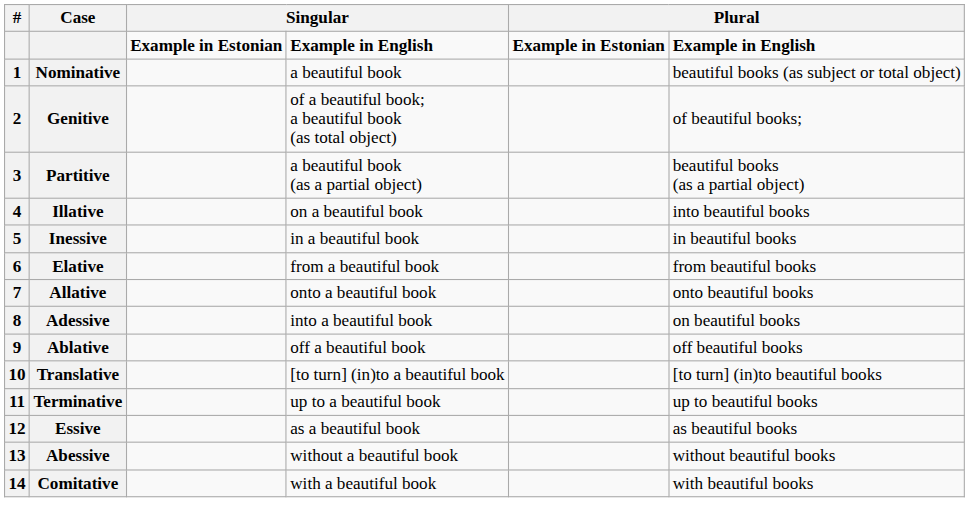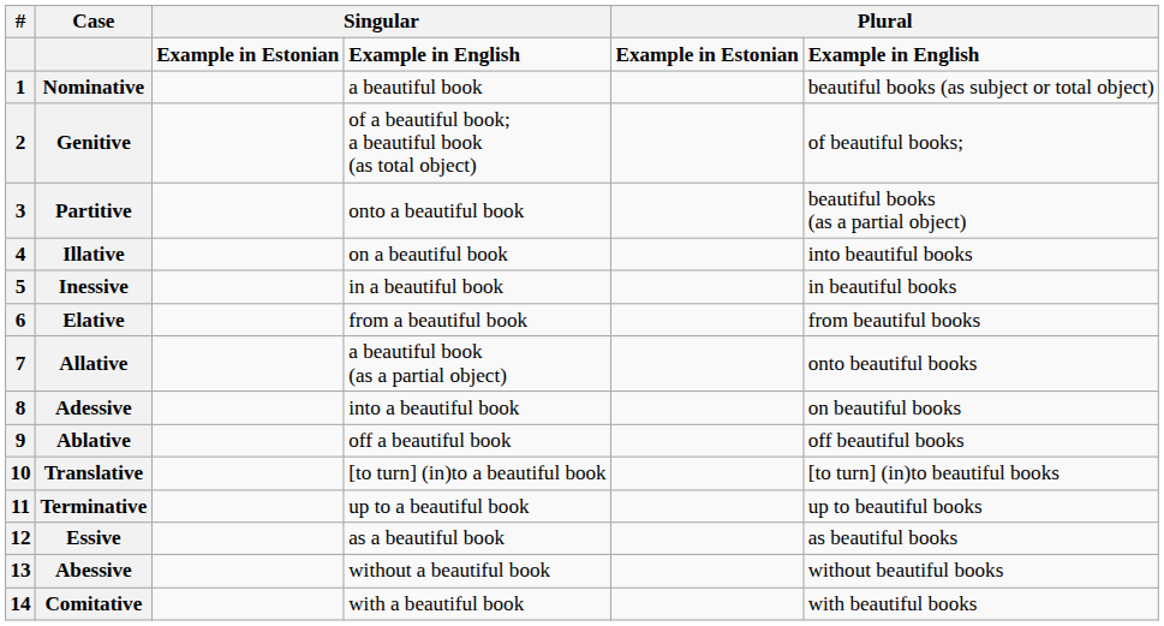 <table class="wikitable">
 <tr>
 <th>#</th>
 <th>Case</th>
 <th colspan=2>Singular</th>
 <th colspan=2>Plural</th>
 </tr>
 <tr>
 <th></th>
 <th></th>
 <td><strong>Example in Estonian</strong></td>
 <td><strong>Example in English</strong></td>
 <td><strong>Example in Estonian</strong></td>
 <td><strong>Example in English</strong></td>
 </tr>
 <tr>
 <th>1</th>
 <th>Nominative</th>
 <td></td>
 <td>a beautiful book</td>
 <td></td>
 <td>beautiful books (as subject or total object)</td>
 </tr>
 <tr>
 <th>2</th>
 <th>Genitive</th>
 <td></td>
 <td>of a beautiful book;<br>a beautiful book<br>(as total object)</td>
 <td></td>
 <td>of beautiful books;</td>
 </tr>
 <tr>
 <th>3</th>
 <th>Partitive</th>
 <td></td>
-<td>a beautiful book<br>(as a partial object)</td>
+<td>onto a beautiful book</td>
 <td></td>
 <td>beautiful books<br>(as a partial object)</td>
 </tr>
 <tr>
 <th>4</th>
 <th>Illative</th>
 <td></td>
 <td>on a beautiful book</td>
 <td></td>
 <td>into beautiful books</td>
 </tr>
 <tr>
 <th>5</th>
 <th>Inessive</th>
 <td></td>
 <td>in a beautiful book</td>
 <td></td>
 <td>in beautiful books</td>
 </tr>
 <tr>
 <th>6</th>
 <th>Elative</th>
 <td></td>
 <td>from a beautiful book</td>
 <td></td>
 <td>from beautiful books</td>
 </tr>
 <tr>
 <th>7</th>
 <th>Allative</th>
 <td></td>
-<td>onto a beautiful book</td>
+<td>a beautiful book<br>(as a partial object)</td>
 <td></td>
 <td>onto beautiful books</td>
 </tr>
 <tr>
 <th>8</th>
 <th>Adessive</th>
 <td></td>
 <td>into a beautiful book</td>
 <td></td>
 <td>on beautiful books</td>
 </tr>
 <tr>
 <th>9</th>
 <th>Ablative</th>
 <td></td>
 <td>off a beautiful book</td>
 <td></td>
 <td>off beautiful books</td>
 </tr>
 <tr>
 <th>10</th>
 <th>Translative</th>
 <td></td>
 <td>[to turn] (in)to a beautiful book</td>
 <td></td>
 <td>[to turn] (in)to beautiful books</td>
 </tr>
 <tr>
 <th>11</th>
 <th>Terminative</th>
 <td></td>
 <td>up to a beautiful book</td>
 <td></td>
 <td>up to beautiful books</td>
 </tr>
 <tr>
 <th>12</th>
 <th>Essive</th>
 <td></td>
 <td>as a beautiful book</td>
 <td></td>
 <td>as beautiful books</td>
 </tr>
 <tr>
 <th>13</th>
 <th>Abessive</th>
 <td></td>
 <td>without a beautiful book</td>
 <td></td>
 <td>without beautiful books</td>
 </tr>
 <tr>
 <th>14</th>
 <th>Comitative</th>
 <td></td>
 <td>with a beautiful book</td>
 <td></td>
 <td>with beautiful books</td>
 </tr>
 </table>
